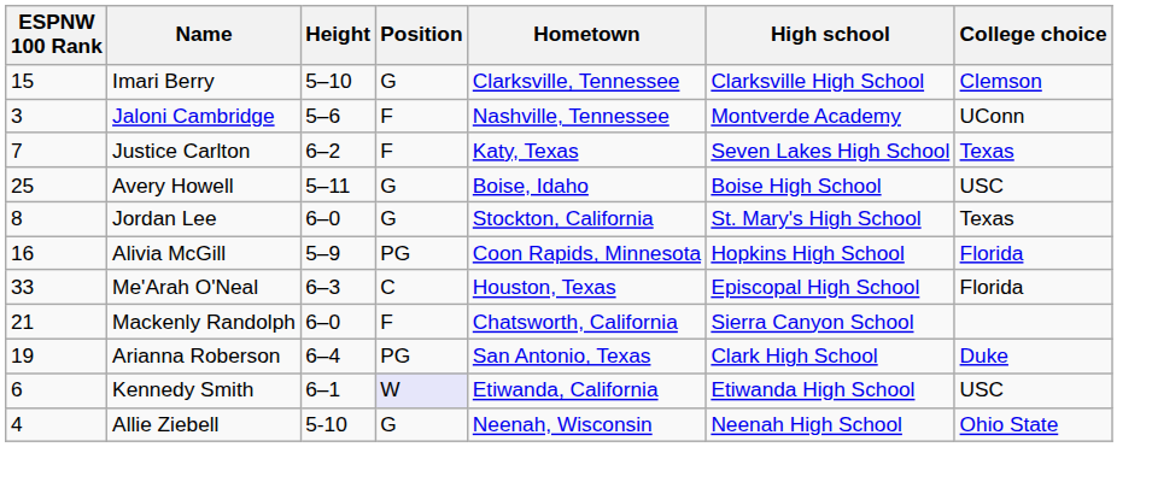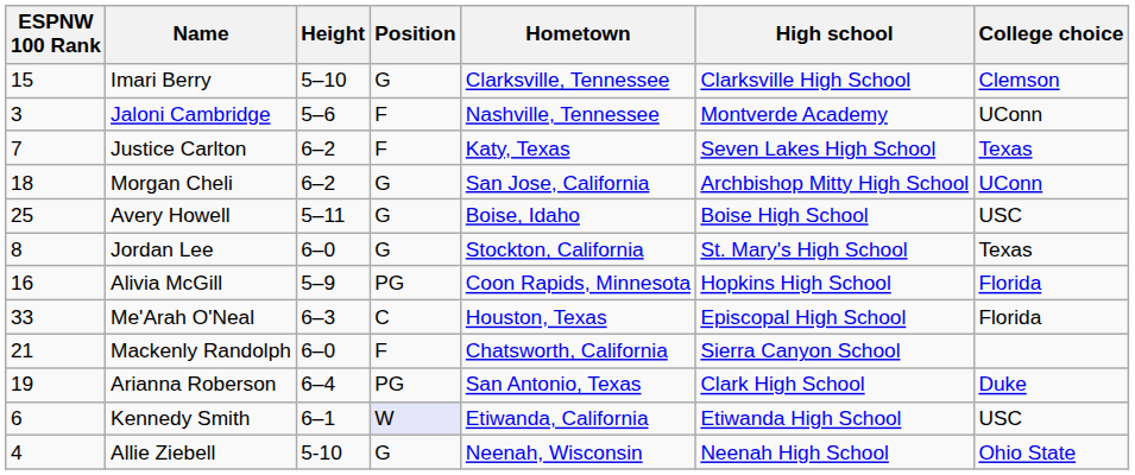 <table class="wikitable sortable" style="font-size: 75%" style="width: 90%">
 <tr>
 <th>ESPNW<br> 100 Rank</th>
 <th>Name</th>
 <th>Height</th>
 <th>Position</th>
 <th>Hometown</th>
 <th>High school</th>
 <th>College choice</th>
 </tr>
 <tr>
 <td>15</td>
 <td>Imari Berry</td>
 <td>5–10</td>
 <td>G</td>
 <td><a href='#'>Clarksville, Tennessee</a></td>
 <td><a href='#'>Clarksville High School</a></td>
 <td><a href='#'>Clemson</a></td>
 </tr>
 <tr>
 <td>3</td>
 <td><a href='#'>Jaloni Cambridge</a></td>
 <td>5–6</td>
 <td>F</td>
 <td><a href='#'>Nashville, Tennessee</a></td>
 <td><a href='#'>Montverde Academy</a></td>
 <td>UConn</td>
 </tr>
 <tr>
 <td>7</td>
 <td>Justice Carlton</td>
 <td>6–2</td>
 <td>F</td>
 <td><a href='#'>Katy, Texas</a></td>
 <td><a href='#'>Seven Lakes High School</a></td>
 <td><a href='#'>Texas</a></td>
+</tr>
+<tr>
+<td>18</td>
+<td>Morgan Cheli</td>
+<td>6–2</td>
+<td>G</td>
+<td><a href='#'>San Jose, California</a></td>
+<td><a href='#'>Archbishop Mitty High School</a></td>
+<td><a href='#'>UConn</a></td>
 </tr>
 <tr>
 <td>25</td>
 <td>Avery Howell</td>
 <td>5–11</td>
 <td>G</td>
 <td><a href='#'>Boise, Idaho</a></td>
 <td><a href='#'>Boise High School</a></td>
 <td>USC</td>
 </tr>
 <tr>
 <td>8</td>
 <td>Jordan Lee</td>
 <td>6–0</td>
 <td>G</td>
 <td><a href='#'>Stockton, California</a></td>
 <td><a href='#'>St. Mary's High School</a></td>
 <td>Texas</td>
 </tr>
 <tr>
 <td>16</td>
 <td>Alivia McGill</td>
 <td>5–9</td>
 <td>PG</td>
 <td><a href='#'>Coon Rapids, Minnesota</a></td>
 <td><a href='#'>Hopkins High School</a></td>
 <td><a href='#'>Florida</a></td>
 </tr>
 <tr>
 <td>33</td>
 <td>Me'Arah O'Neal</td>
 <td>6–3</td>
 <td>C</td>
 <td><a href='#'>Houston, Texas</a></td>
 <td><a href='#'>Episcopal High School</a></td>
 <td>Florida</td>
 </tr>
 <tr>
 <td>21</td>
 <td>Mackenly Randolph</td>
 <td>6–0</td>
 <td>F</td>
 <td><a href='#'>Chatsworth, California</a></td>
 <td><a href='#'>Sierra Canyon School</a></td>
 <td></td>
 </tr>
 <tr>
 <td>19</td>
 <td>Arianna Roberson</td>
 <td>6–4</td>
 <td>PG</td>
 <td><a href='#'>San Antonio, Texas</a></td>
 <td><a href='#'>Clark High School</a></td>
 <td><a href='#'>Duke</a></td>
 </tr>
 <tr>
 <td>6</td>
 <td>Kennedy Smith</td>
 <td>6–1</td>
 <td style="background: lavender;">W</td>
 <td><a href='#'>Etiwanda, California</a></td>
 <td><a href='#'>Etiwanda High School</a></td>
 <td>USC</td>
 </tr>
 <tr>
 <td>4</td>
 <td>Allie Ziebell</td>
 <td>5-10</td>
 <td>G</td>
 <td><a href='#'>Neenah, Wisconsin</a></td>
 <td><a href='#'>Neenah High School</a></td>
 <td><a href='#'>Ohio State</a></td>
 </tr>
 </table>
